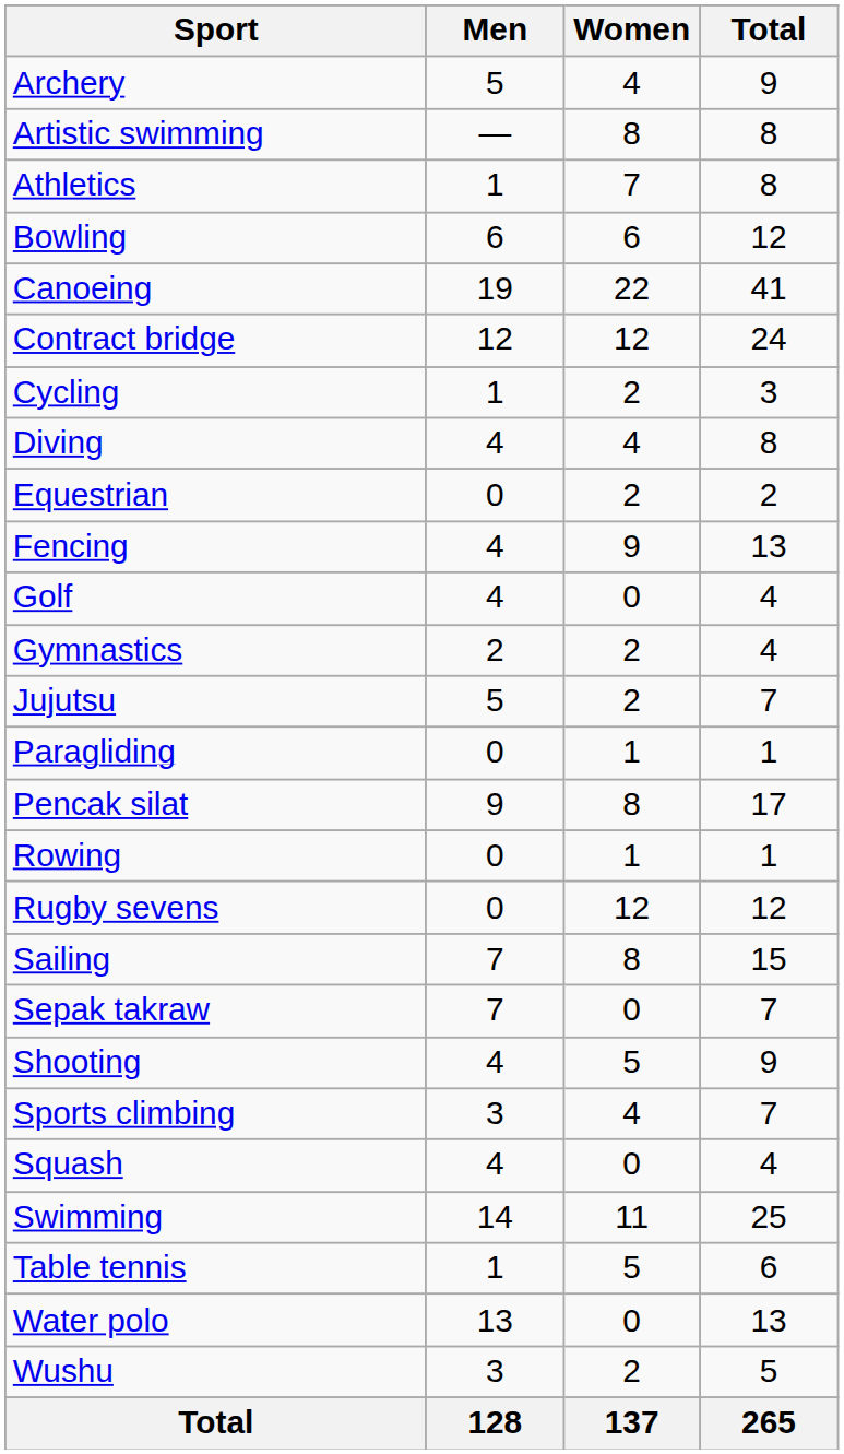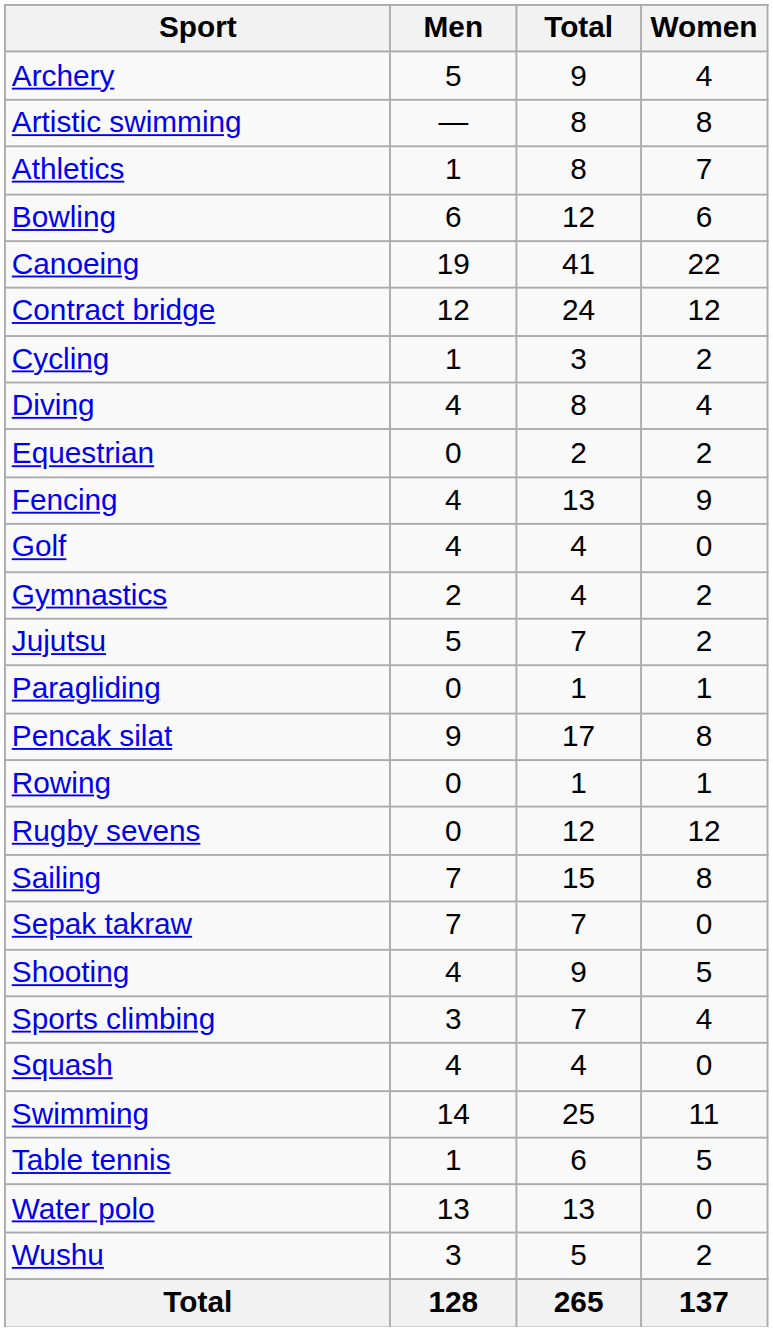 <table class="wikitable" style="text-align:center;">
 <tr>
 <th width=200>Sport</th>
 <th width=60>Men</th>
+<th width=60>Total</th>
 <th width=60>Women</th>
-<th width=60>Total</th>
 </tr>
 <tr>
 <td align=left><a href='#'>Archery</a></td>
 <td>5</td>
+<td>9</td>
 <td>4</td>
-<td>9</td>
 </tr>
 <tr>
 <td align=left><a href='#'>Artistic swimming</a></td>
 <td>—</td>
 <td>8</td>
 <td>8</td>
 </tr>
 <tr>
 <td align=left><a href='#'>Athletics</a></td>
 <td>1</td>
+<td>8</td>
 <td>7</td>
-<td>8</td>
 </tr>
 <tr>
 <td align=left><a href='#'>Bowling</a></td>
 <td>6</td>
+<td>12</td>
 <td>6</td>
-<td>12</td>
 </tr>
 <tr>
 <td align=left><a href='#'>Canoeing</a></td>
 <td>19</td>
+<td>41</td>
 <td>22</td>
-<td>41</td>
 </tr>
 <tr>
 <td align=left><a href='#'>Contract bridge</a></td>
 <td>12</td>
+<td>24</td>
 <td>12</td>
-<td>24</td>
 </tr>
 <tr>
 <td align=left><a href='#'>Cycling</a></td>
 <td>1</td>
+<td>3</td>
 <td>2</td>
-<td>3</td>
 </tr>
 <tr>
 <td align=left><a href='#'>Diving</a></td>
 <td>4</td>
+<td>8</td>
 <td>4</td>
-<td>8</td>
 </tr>
 <tr>
 <td align=left><a href='#'>Equestrian</a></td>
 <td>0</td>
 <td>2</td>
 <td>2</td>
 </tr>
 <tr>
 <td align=left><a href='#'>Fencing</a></td>
 <td>4</td>
+<td>13</td>
 <td>9</td>
-<td>13</td>
 </tr>
 <tr>
 <td align=left><a href='#'>Golf</a></td>
 <td>4</td>
+<td>4</td>
 <td>0</td>
-<td>4</td>
 </tr>
 <tr>
 <td align=left><a href='#'>Gymnastics</a></td>
 <td>2</td>
+<td>4</td>
 <td>2</td>
-<td>4</td>
 </tr>
 <tr>
 <td align=left><a href='#'>Jujutsu</a></td>
 <td>5</td>
+<td>7</td>
 <td>2</td>
-<td>7</td>
 </tr>
 <tr>
 <td align=left><a href='#'>Paragliding</a></td>
 <td>0</td>
 <td>1</td>
 <td>1</td>
 </tr>
 <tr>
 <td align=left><a href='#'>Pencak silat</a></td>
 <td>9</td>
+<td>17</td>
 <td>8</td>
-<td>17</td>
 </tr>
 <tr>
 <td align=left><a href='#'>Rowing</a></td>
 <td>0</td>
 <td>1</td>
 <td>1</td>
 </tr>
 <tr>
 <td align=left><a href='#'>Rugby sevens</a></td>
 <td>0</td>
 <td>12</td>
 <td>12</td>
 </tr>
 <tr>
 <td align=left><a href='#'>Sailing</a></td>
 <td>7</td>
+<td>15</td>
 <td>8</td>
-<td>15</td>
 </tr>
 <tr>
 <td align=left><a href='#'>Sepak takraw</a></td>
 <td>7</td>
+<td>7</td>
 <td>0</td>
-<td>7</td>
 </tr>
 <tr>
 <td align=left><a href='#'>Shooting</a></td>
 <td>4</td>
+<td>9</td>
 <td>5</td>
-<td>9</td>
 </tr>
 <tr>
 <td align=left><a href='#'>Sports climbing</a></td>
 <td>3</td>
+<td>7</td>
 <td>4</td>
-<td>7</td>
 </tr>
 <tr>
 <td align=left><a href='#'>Squash</a></td>
 <td>4</td>
+<td>4</td>
 <td>0</td>
-<td>4</td>
 </tr>
 <tr>
 <td align=left><a href='#'>Swimming</a></td>
 <td>14</td>
+<td>25</td>
 <td>11</td>
-<td>25</td>
 </tr>
 <tr>
 <td align=left><a href='#'>Table tennis</a></td>
 <td>1</td>
+<td>6</td>
 <td>5</td>
-<td>6</td>
 </tr>
 <tr>
 <td align=left><a href='#'>Water polo</a></td>
 <td>13</td>
+<td>13</td>
 <td>0</td>
-<td>13</td>
 </tr>
 <tr>
 <td align=left><a href='#'>Wushu</a></td>
 <td>3</td>
+<td>5</td>
 <td>2</td>
-<td>5</td>
 </tr>
 <tr>
 <th>Total</th>
 <th>128</th>
+<th>265</th>
 <th>137</th>
-<th>265</th>
 </tr>
 </table>
